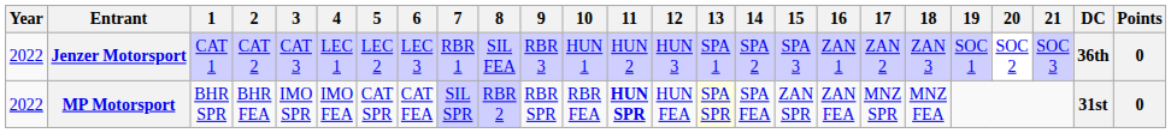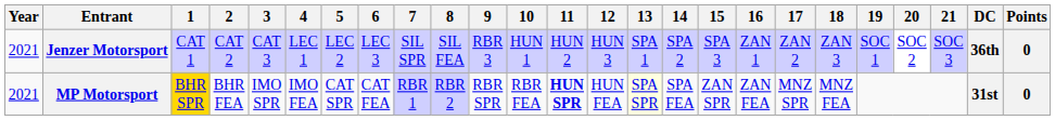 <table class="wikitable" style="text-align:center; font-size:85%">
 <tr>
 <th>Year</th>
 <th>Entrant</th>
 <th>1</th>
 <th>2</th>
 <th>3</th>
 <th>4</th>
 <th>5</th>
 <th>6</th>
 <th>7</th>
 <th>8</th>
 <th>9</th>
 <th>10</th>
 <th>11</th>
 <th>12</th>
 <th>13</th>
 <th>14</th>
 <th>15</th>
 <th>16</th>
 <th>17</th>
 <th>18</th>
 <th>19</th>
 <th>20</th>
 <th>21</th>
 <th>DC</th>
 <th>Points</th>
 </tr>
 <tr>
-<td><a href='#'>2022</a></td>
+<td><a href='#'>2021</a></td>
 <th nowrap><a href='#'>Jenzer Motorsport</a></th>
 <td style="background:#CFCFFF;"><a href='#'>CAT<br>1</a><br></td>
 <td style="background:#CFCFFF;"><a href='#'>CAT<br>2</a><br></td>
 <td style="background:#CFCFFF;"><a href='#'>CAT<br>3</a><br></td>
 <td style="background:#CFCFFF;"><a href='#'>LEC<br>1</a><br></td>
 <td style="background:#CFCFFF;"><a href='#'>LEC<br>2</a><br></td>
 <td style="background:#CFCFFF;"><a href='#'>LEC<br>3</a><br></td>
-<td style="background:#CFCFFF;"><a href='#'>RBR<br>1</a><br></td>
+<td style="background:#CFCFFF;"><a href='#'>SIL<br>SPR</a><br></td>
 <td style="background:#CFCFFF;"><a href='#'>SIL<br>FEA</a><br></td>
 <td style="background:#CFCFFF;"><a href='#'>RBR<br>3</a><br></td>
 <td style="background:#CFCFFF;"><a href='#'>HUN<br>1</a><br></td>
 <td style="background:#CFCFFF;"><a href='#'>HUN<br>2</a><br></td>
 <td style="background:#CFCFFF;"><a href='#'>HUN<br>3</a><br></td>
 <td style="background:#CFCFFF;"><a href='#'>SPA<br>1</a><br></td>
 <td style="background:#CFCFFF;"><a href='#'>SPA<br>2</a><br></td>
 <td style="background:#CFCFFF;"><a href='#'>SPA<br>3</a><br></td>
 <td style="background:#CFCFFF;"><a href='#'>ZAN<br>1</a><br></td>
 <td style="background:#CFCFFF;"><a href='#'>ZAN<br>2</a><br></td>
 <td style="background:#CFCFFF;"><a href='#'>ZAN<br>3</a><br></td>
 <td style="background:#CFCFFF;"><a href='#'>SOC<br>1</a><br></td>
 <td style="background:#FFFFFF;"><a href='#'>SOC<br>2</a><br></td>
 <td style="background:#CFCFFF;"><a href='#'>SOC<br>3</a><br></td>
 <th>36th</th>
 <th>0</th>
 </tr>
 <tr>
-<td><a href='#'>2022</a></td>
+<td><a href='#'>2021</a></td>
 <th nowrap><a href='#'>MP Motorsport</a></th>
-<td><a href='#'>BHR<br>SPR</a></td>
+<td style="background: gold;"><a href='#'>BHR<br>SPR</a></td>
 <td><a href='#'>BHR<br>FEA</a></td>
 <td><a href='#'>IMO<br>SPR</a></td>
 <td><a href='#'>IMO<br>FEA</a></td>
 <td><a href='#'>CAT<br>SPR</a></td>
 <td><a href='#'>CAT<br>FEA</a></td>
-<td style="background:#CFCFFF;"><a href='#'>SIL<br>SPR</a><br></td>
+<td style="background:#CFCFFF;"><a href='#'>RBR<br>1</a><br></td>
 <td style="background:#CFCFFF;"><a href='#'>RBR<br>2</a><br></td>
 <td><a href='#'>RBR<br>SPR</a></td>
 <td><a href='#'>RBR<br>FEA</a></td>
 <td><strong><a href='#'>HUN<br>SPR</a></strong></td>
 <td><a href='#'>HUN<br>FEA</a></td>
 <td style="background: lightyellow;"><a href='#'>SPA<br>SPR</a></td>
 <td><a href='#'>SPA<br>FEA</a></td>
 <td><a href='#'>ZAN<br>SPR</a></td>
 <td><a href='#'>ZAN<br>FEA</a></td>
 <td><a href='#'>MNZ<br>SPR</a></td>
 <td><a href='#'>MNZ<br>FEA</a></td>
 <td colspan=3></td>
 <th>31st</th>
 <th>0</th>
 </tr>
 </table>
